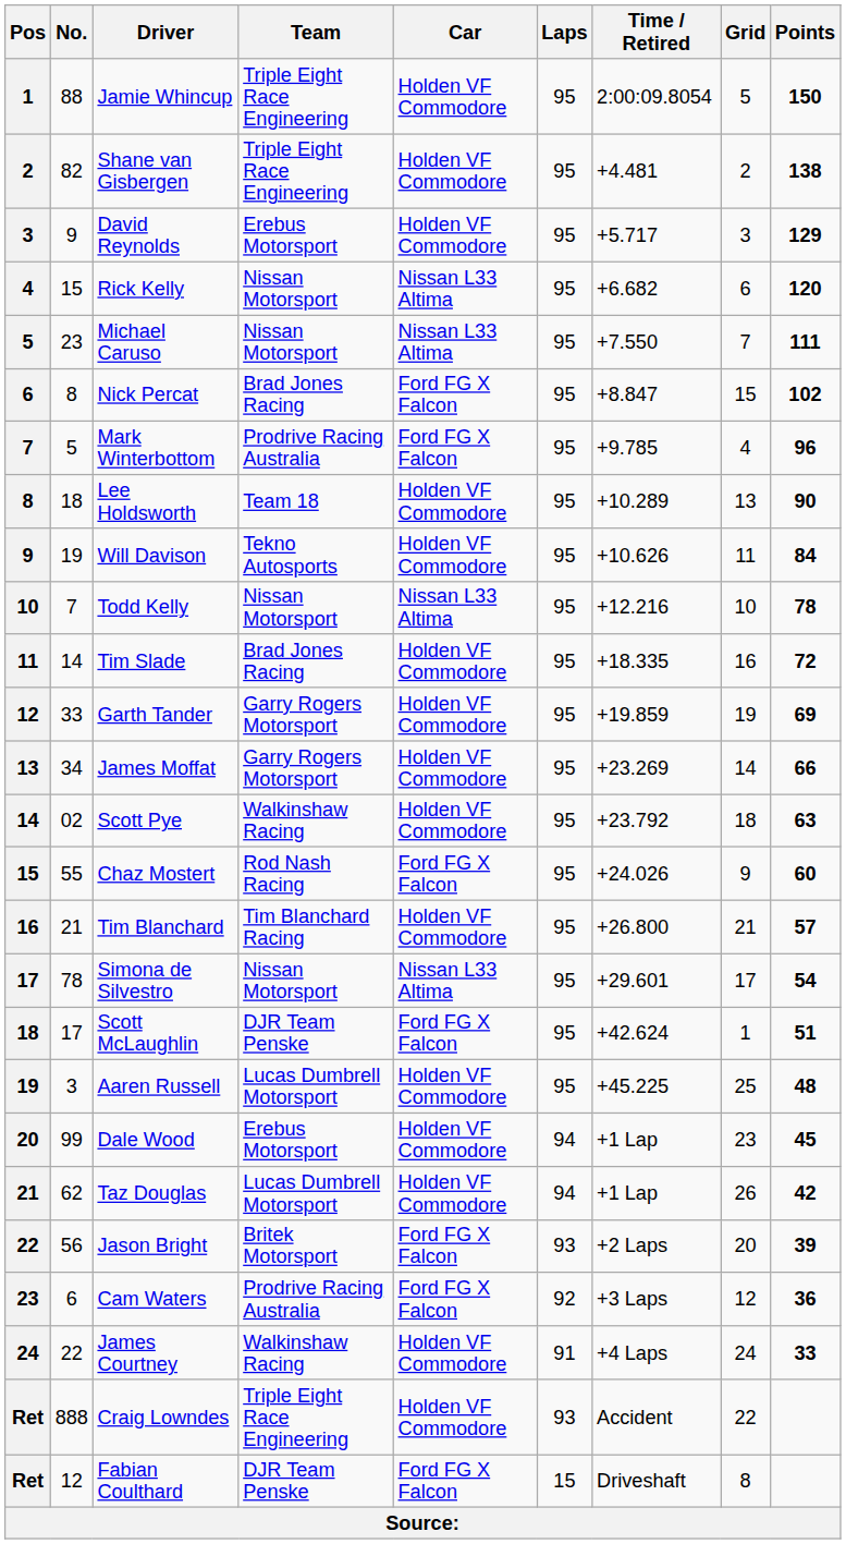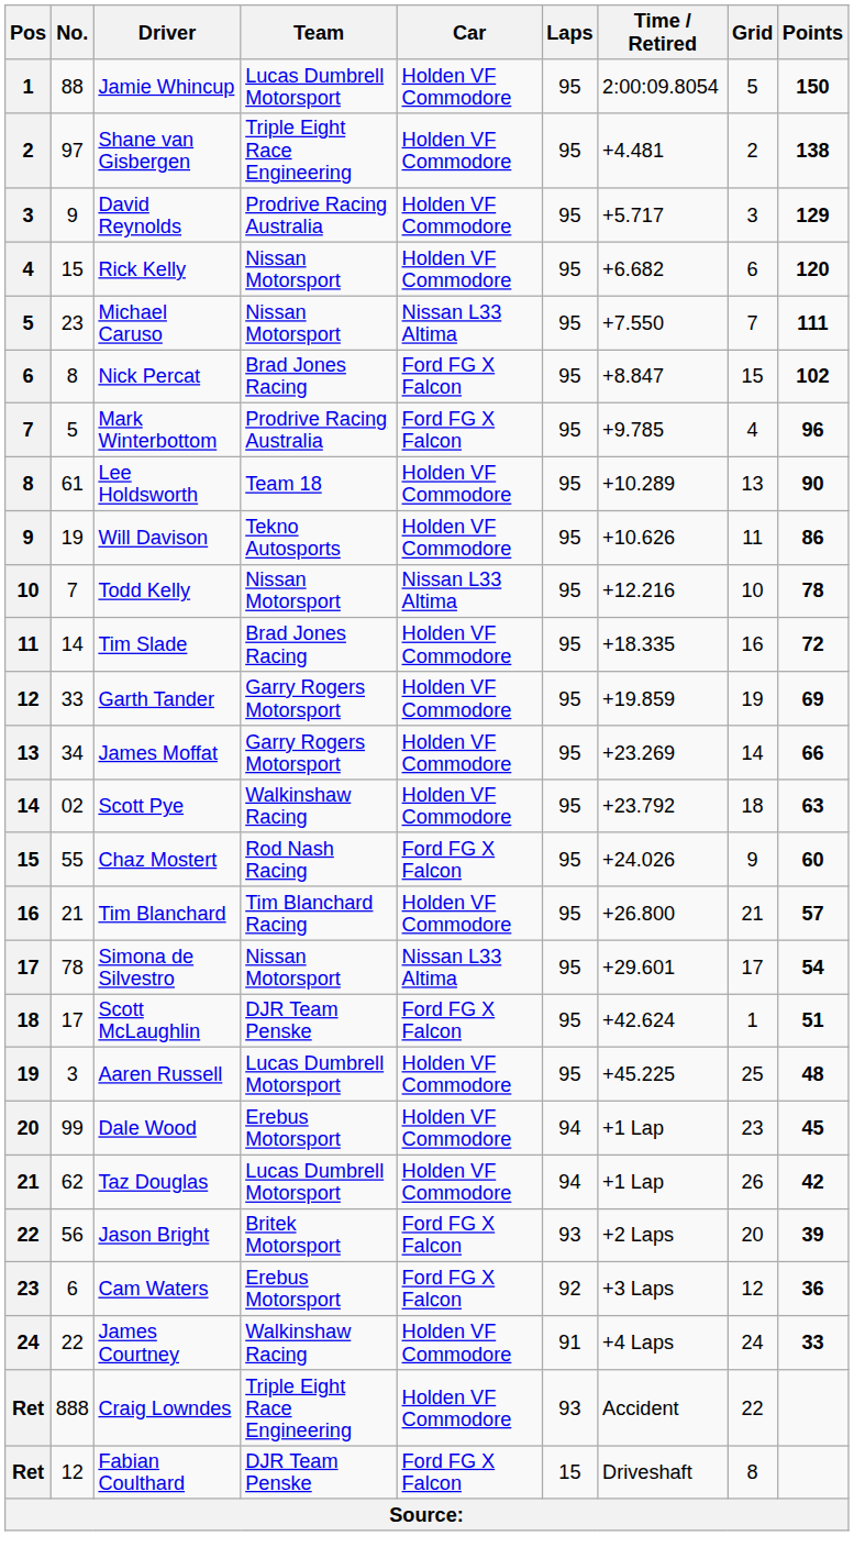 <table class="wikitable" style="font-size:90%;">
 <tr>
 <th>Pos</th>
 <th>No.</th>
 <th>Driver</th>
 <th>Team</th>
 <th>Car</th>
 <th>Laps</th>
 <th>Time / Retired</th>
 <th>Grid</th>
 <th>Points</th>
 </tr>
 <tr>
 <th>1</th>
 <td align="center">88</td>
 <td> <a href='#'>Jamie Whincup</a></td>
-<td><a href='#'>Triple Eight Race Engineering</a></td>
+<td><a href='#'>Lucas Dumbrell Motorsport</a></td>
 <td><a href='#'>Holden VF Commodore</a></td>
 <td align="center">95</td>
 <td>2:00:09.8054</td>
 <td align="center">5</td>
 <td align="center"><strong>150</strong></td>
 </tr>
 <tr>
 <th>2</th>
-<td align="center">82</td>
+<td align="center">97</td>
 <td> <a href='#'>Shane van Gisbergen</a></td>
 <td><a href='#'>Triple Eight Race Engineering</a></td>
 <td><a href='#'>Holden VF Commodore</a></td>
 <td align="center">95</td>
 <td>+4.481</td>
 <td align="center">2</td>
 <td align="center"><strong>138</strong></td>
 </tr>
 <tr>
 <th>3</th>
 <td align="center">9</td>
 <td> <a href='#'>David Reynolds</a></td>
-<td><a href='#'>Erebus Motorsport</a></td>
+<td><a href='#'>Prodrive Racing Australia</a></td>
 <td><a href='#'>Holden VF Commodore</a></td>
 <td align="center">95</td>
 <td>+5.717</td>
 <td align="center">3</td>
 <td align="center"><strong>129</strong></td>
 </tr>
 <tr>
 <th>4</th>
 <td align="center">15</td>
 <td> <a href='#'>Rick Kelly</a></td>
 <td><a href='#'>Nissan Motorsport</a></td>
-<td><a href='#'>Nissan L33 Altima</a></td>
+<td><a href='#'>Holden VF Commodore</a></td>
 <td align="center">95</td>
 <td>+6.682</td>
 <td align="center">6</td>
 <td align="center"><strong>120</strong></td>
 </tr>
 <tr>
 <th>5</th>
 <td align="center">23</td>
 <td> <a href='#'>Michael Caruso</a></td>
 <td><a href='#'>Nissan Motorsport</a></td>
 <td><a href='#'>Nissan L33 Altima</a></td>
 <td align="center">95</td>
 <td>+7.550</td>
 <td align="center">7</td>
 <td align="center"><strong>111</strong></td>
 </tr>
 <tr>
 <th>6</th>
 <td align="center">8</td>
 <td> <a href='#'>Nick Percat</a></td>
 <td><a href='#'>Brad Jones Racing</a></td>
 <td><a href='#'>Ford FG X Falcon</a></td>
 <td align="center">95</td>
 <td>+8.847</td>
 <td align="center">15</td>
 <td align="center"><strong>102</strong></td>
 </tr>
 <tr>
 <th>7</th>
 <td align="center">5</td>
 <td> <a href='#'>Mark Winterbottom</a></td>
 <td><a href='#'>Prodrive Racing Australia</a></td>
 <td><a href='#'>Ford FG X Falcon</a></td>
 <td align="center">95</td>
 <td>+9.785</td>
 <td align="center">4</td>
 <td align="center"><strong>96</strong></td>
 </tr>
 <tr>
 <th>8</th>
-<td align="center">18</td>
+<td align="center">61</td>
 <td> <a href='#'>Lee Holdsworth</a></td>
 <td><a href='#'>Team 18</a></td>
 <td><a href='#'>Holden VF Commodore</a></td>
 <td align="center">95</td>
 <td>+10.289</td>
 <td align="center">13</td>
 <td align="center"><strong>90</strong></td>
 </tr>
 <tr>
 <th>9</th>
 <td align="center">19</td>
 <td> <a href='#'>Will Davison</a></td>
 <td><a href='#'>Tekno Autosports</a></td>
 <td><a href='#'>Holden VF Commodore</a></td>
 <td align="center">95</td>
 <td>+10.626</td>
 <td align="center">11</td>
-<td align="center"><strong>84</strong></td>
+<td align="center"><strong>86</strong></td>
 </tr>
 <tr>
 <th>10</th>
 <td align="center">7</td>
 <td> <a href='#'>Todd Kelly</a></td>
 <td><a href='#'>Nissan Motorsport</a></td>
 <td><a href='#'>Nissan L33 Altima</a></td>
 <td align="center">95</td>
 <td>+12.216</td>
 <td align="center">10</td>
 <td align="center"><strong>78</strong></td>
 </tr>
 <tr>
 <th>11</th>
 <td align="center">14</td>
 <td> <a href='#'>Tim Slade</a></td>
 <td><a href='#'>Brad Jones Racing</a></td>
 <td><a href='#'>Holden VF Commodore</a></td>
 <td align="center">95</td>
 <td>+18.335</td>
 <td align="center">16</td>
 <td align="center"><strong>72</strong></td>
 </tr>
 <tr>
 <th>12</th>
 <td align="center">33</td>
 <td> <a href='#'>Garth Tander</a></td>
 <td><a href='#'>Garry Rogers Motorsport</a></td>
 <td><a href='#'>Holden VF Commodore</a></td>
 <td align="center">95</td>
 <td>+19.859</td>
 <td align="center">19</td>
 <td align="center"><strong>69</strong></td>
 </tr>
 <tr>
 <th>13</th>
 <td align="center">34</td>
 <td> <a href='#'>James Moffat</a></td>
 <td><a href='#'>Garry Rogers Motorsport</a></td>
 <td><a href='#'>Holden VF Commodore</a></td>
 <td align="center">95</td>
 <td>+23.269</td>
 <td align="center">14</td>
 <td align="center"><strong>66</strong></td>
 </tr>
 <tr>
 <th>14</th>
 <td align="center">02</td>
 <td> <a href='#'>Scott Pye</a></td>
 <td><a href='#'>Walkinshaw Racing</a></td>
 <td><a href='#'>Holden VF Commodore</a></td>
 <td align="center">95</td>
 <td>+23.792</td>
 <td align="center">18</td>
 <td align="center"><strong>63</strong></td>
 </tr>
 <tr>
 <th>15</th>
 <td align="center">55</td>
 <td> <a href='#'>Chaz Mostert</a></td>
 <td><a href='#'>Rod Nash Racing</a></td>
 <td><a href='#'>Ford FG X Falcon</a></td>
 <td align="center">95</td>
 <td>+24.026</td>
 <td align="center">9</td>
 <td align="center"><strong>60</strong></td>
 </tr>
 <tr>
 <th>16</th>
 <td align="center">21</td>
 <td> <a href='#'>Tim Blanchard</a></td>
 <td><a href='#'>Tim Blanchard Racing</a></td>
 <td><a href='#'>Holden VF Commodore</a></td>
 <td align="center">95</td>
 <td>+26.800</td>
 <td align="center">21</td>
 <td align="center"><strong>57</strong></td>
 </tr>
 <tr>
 <th>17</th>
 <td align="center">78</td>
 <td> <a href='#'>Simona de Silvestro</a></td>
 <td><a href='#'>Nissan Motorsport</a></td>
 <td><a href='#'>Nissan L33 Altima</a></td>
 <td align="center">95</td>
 <td>+29.601</td>
 <td align="center">17</td>
 <td align="center"><strong>54</strong></td>
 </tr>
 <tr>
 <th>18</th>
 <td align="center">17</td>
 <td> <a href='#'>Scott McLaughlin</a></td>
 <td><a href='#'>DJR Team Penske</a></td>
 <td><a href='#'>Ford FG X Falcon</a></td>
 <td align="center">95</td>
 <td>+42.624</td>
 <td align="center">1</td>
 <td align="center"><strong>51</strong></td>
 </tr>
 <tr>
 <th>19</th>
 <td align="center">3</td>
 <td> <a href='#'>Aaren Russell</a></td>
 <td><a href='#'>Lucas Dumbrell Motorsport</a></td>
 <td><a href='#'>Holden VF Commodore</a></td>
 <td align="center">95</td>
 <td>+45.225</td>
 <td align="center">25</td>
 <td align="center"><strong>48</strong></td>
 </tr>
 <tr>
 <th>20</th>
 <td align="center">99</td>
 <td> <a href='#'>Dale Wood</a></td>
 <td><a href='#'>Erebus Motorsport</a></td>
 <td><a href='#'>Holden VF Commodore</a></td>
 <td align="center">94</td>
 <td>+1 Lap</td>
 <td align="center">23</td>
 <td align="center"><strong>45</strong></td>
 </tr>
 <tr>
 <th>21</th>
 <td align="center">62</td>
 <td> <a href='#'>Taz Douglas</a></td>
 <td><a href='#'>Lucas Dumbrell Motorsport</a></td>
 <td><a href='#'>Holden VF Commodore</a></td>
 <td align="center">94</td>
 <td>+1 Lap</td>
 <td align="center">26</td>
 <td align="center"><strong>42</strong></td>
 </tr>
 <tr>
 <th>22</th>
 <td align="center">56</td>
 <td> <a href='#'>Jason Bright</a></td>
 <td><a href='#'>Britek Motorsport</a></td>
 <td><a href='#'>Ford FG X Falcon</a></td>
 <td align="center">93</td>
 <td>+2 Laps</td>
 <td align="center">20</td>
 <td align="center"><strong>39</strong></td>
 </tr>
 <tr>
 <th>23</th>
 <td align="center">6</td>
 <td> <a href='#'>Cam Waters</a></td>
-<td><a href='#'>Prodrive Racing Australia</a></td>
+<td><a href='#'>Erebus Motorsport</a></td>
 <td><a href='#'>Ford FG X Falcon</a></td>
 <td align="center">92</td>
 <td>+3 Laps</td>
 <td align="center">12</td>
 <td align="center"><strong>36</strong></td>
 </tr>
 <tr>
 <th>24</th>
 <td align="center">22</td>
 <td> <a href='#'>James Courtney</a></td>
 <td><a href='#'>Walkinshaw Racing</a></td>
 <td><a href='#'>Holden VF Commodore</a></td>
 <td align="center">91</td>
 <td>+4 Laps</td>
 <td align="center">24</td>
 <td align="center"><strong>33</strong></td>
 </tr>
 <tr>
 <th>Ret</th>
 <td align="center">888</td>
 <td> <a href='#'>Craig Lowndes</a></td>
 <td><a href='#'>Triple Eight Race Engineering</a></td>
 <td><a href='#'>Holden VF Commodore</a></td>
 <td align="center">93</td>
 <td>Accident</td>
 <td align="center">22</td>
 <td align="center"></td>
 </tr>
 <tr>
 <th>Ret</th>
 <td align="center">12</td>
 <td> <a href='#'>Fabian Coulthard</a></td>
 <td><a href='#'>DJR Team Penske</a></td>
 <td><a href='#'>Ford FG X Falcon</a></td>
 <td align="center">15</td>
 <td>Driveshaft</td>
 <td align="center">8</td>
 <td align="center"></td>
 </tr>
 <tr>
 <th colspan="9">Source:</th>
 </tr>
 </table>
